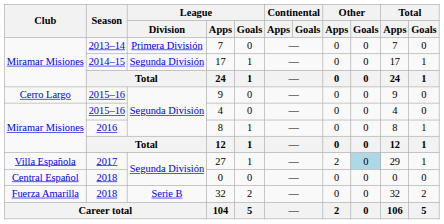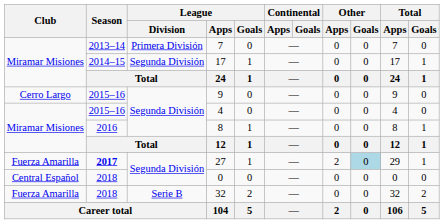 <table class="wikitable" style="text-align:center">
 <tr>
 <th rowspan="2">Club</th>
 <th rowspan="2">Season</th>
 <th colspan="3">League</th>
 <th colspan="2">Continental</th>
 <th colspan="2">Other</th>
 <th colspan="2">Total</th>
 </tr>
 <tr>
 <th>Division</th>
 <th>Apps</th>
 <th>Goals</th>
 <th>Apps</th>
 <th>Goals</th>
 <th>Apps</th>
 <th>Goals</th>
 <th>Apps</th>
 <th>Goals</th>
 </tr>
 <tr>
 <td rowspan="3"><a href='#'>Miramar Misiones</a></td>
 <td><a href='#'>2013–14</a></td>
 <td rowspan="1"><a href='#'>Primera División</a></td>
 <td>7</td>
 <td>0</td>
 <td colspan="2">—</td>
 <td>0</td>
 <td>0</td>
 <td>7</td>
 <td>0</td>
 </tr>
 <tr>
 <td><a href='#'>2014–15</a></td>
 <td rowspan="1"><a href='#'>Segunda División</a></td>
 <td>17</td>
 <td>1</td>
 <td colspan="2">—</td>
 <td>0</td>
 <td>0</td>
 <td>17</td>
 <td>1</td>
 </tr>
 <tr>
 <th colspan="2">Total</th>
 <th>24</th>
 <th>1</th>
 <th colspan="2">—</th>
 <th>0</th>
 <th>0</th>
 <th>24</th>
 <th>1</th>
 </tr>
 <tr>
 <td rowspan="1"><a href='#'>Cerro Largo</a></td>
 <td><a href='#'>2015–16</a></td>
 <td rowspan="3"><a href='#'>Segunda División</a></td>
 <td>9</td>
 <td>0</td>
 <td colspan="2">—</td>
 <td>0</td>
 <td>0</td>
 <td>9</td>
 <td>0</td>
 </tr>
 <tr>
 <td rowspan="3"><a href='#'>Miramar Misiones</a></td>
 <td><a href='#'>2015–16</a></td>
 <td>4</td>
 <td>0</td>
 <td colspan="2">—</td>
 <td>0</td>
 <td>0</td>
 <td>4</td>
 <td>0</td>
 </tr>
 <tr>
 <td><a href='#'>2016</a></td>
 <td>8</td>
 <td>1</td>
 <td colspan="2">—</td>
 <td>0</td>
 <td>0</td>
 <td>8</td>
 <td>1</td>
 </tr>
 <tr>
 <th colspan="2">Total</th>
 <th>12</th>
 <th>1</th>
 <th colspan="2">—</th>
 <th>0</th>
 <th>0</th>
 <th>12</th>
 <th>1</th>
 </tr>
 <tr>
-<td rowspan="1"><a href='#'>Villa Española</a></td>
-<td><a href='#'>2017</a></td>
+<td rowspan="1"><a href='#'>Fuerza Amarilla</a></td>
+<td><strong><a href='#'>2017</a></strong></td>
 <td rowspan="2"><a href='#'>Segunda División</a></td>
 <td>27</td>
 <td>1</td>
 <td colspan="2">—</td>
 <td>2</td>
 <td style="background: lightblue;">0</td>
 <td>29</td>
 <td>1</td>
 </tr>
 <tr>
 <td rowspan="1"><a href='#'>Central Español</a></td>
 <td><a href='#'>2018</a></td>
 <td>0</td>
 <td>0</td>
 <td colspan="2">—</td>
 <td>0</td>
 <td>0</td>
 <td>0</td>
 <td>0</td>
 </tr>
 <tr>
 <td rowspan="1"><a href='#'>Fuerza Amarilla</a></td>
 <td><a href='#'>2018</a></td>
 <td rowspan="1"><a href='#'>Serie B</a></td>
 <td>32</td>
 <td>2</td>
 <td colspan="2">—</td>
 <td>0</td>
 <td>0</td>
 <td>32</td>
 <td>2</td>
 </tr>
 <tr>
 <th colspan="3">Career total</th>
 <th>104</th>
 <th>5</th>
 <th colspan="2">—</th>
 <th>2</th>
 <th>0</th>
 <th>106</th>
 <th>5</th>
 </tr>
 </table>
